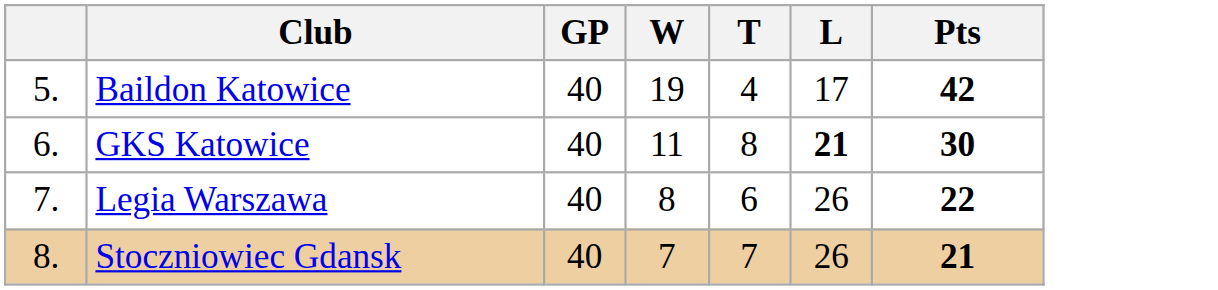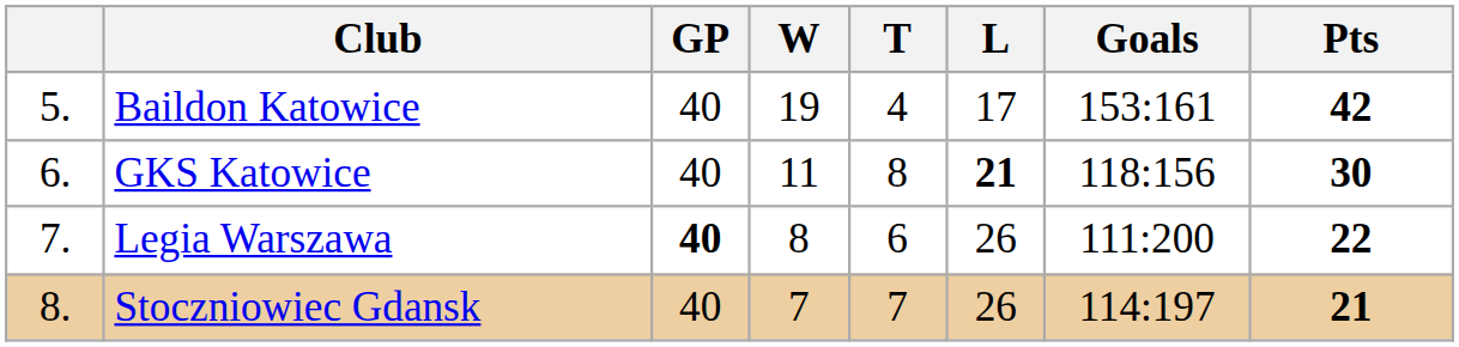 <table class="wikitable">
 <tr>
 <th width="30"></th>
 <th width="200">Club</th>
 <th width="30">GP</th>
 <th width="30">W</th>
 <th width="30">T</th>
 <th width="30">L</th>
+<th width="70">Goals</th>
 <th width="70">Pts</th>
 </tr>
 <tr bgcolor="#FFFFFF" align="center">
 <td>5.</td>
 <td align="left"><a href='#'>Baildon Katowice</a></td>
 <td>40</td>
 <td>19</td>
 <td>4</td>
 <td>17</td>
+<td>153:161</td>
 <td><strong>42</strong></td>
 </tr>
 <tr bgcolor="#FFFFFF" align="center">
 <td>6.</td>
 <td align="left"><a href='#'>GKS Katowice</a></td>
 <td>40</td>
 <td>11</td>
 <td>8</td>
 <td><strong>21</strong></td>
+<td>118:156</td>
 <td><strong>30</strong></td>
 </tr>
 <tr bgcolor="#FFFFFF" align="center">
 <td>7.</td>
 <td align="left"><a href='#'>Legia Warszawa</a></td>
-<td>40</td>
+<td><strong>40</strong></td>
 <td>8</td>
 <td>6</td>
 <td>26</td>
+<td>111:200</td>
 <td><strong>22</strong></td>
 </tr>
 <tr bgcolor="#EECFA1" align="center">
 <td>8.</td>
 <td align="left"><a href='#'>Stoczniowiec Gdansk</a></td>
 <td>40</td>
 <td>7</td>
 <td>7</td>
 <td>26</td>
+<td>114:197</td>
 <td><strong>21</strong></td>
 </tr>
 </table>
